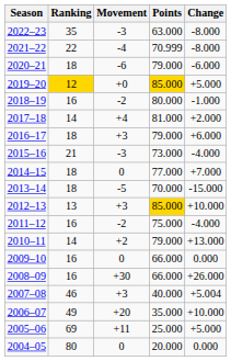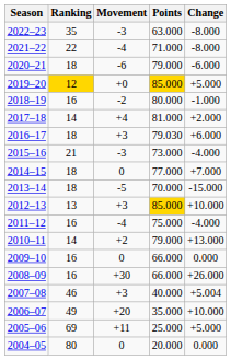 <table class="wikitable plainrowheaders sortable" style="text-align: center;">
 <tr>
 <th>Season</th>
 <th>Ranking</th>
 <th>Movement</th>
 <th>Points</th>
 <th>Change</th>
 </tr>
 <tr>
 <td><a href='#'>2022–23</a></td>
 <td>35</td>
 <td> -3</td>
 <td>63.000</td>
 <td> -8.000</td>
 </tr>
 <tr>
 <td><a href='#'>2021–22</a></td>
 <td>22</td>
 <td> -4</td>
-<td>70.999</td>
+<td>71.000</td>
 <td> -8.000</td>
 </tr>
 <tr>
 <td><a href='#'>2020–21</a></td>
 <td>18</td>
 <td> -6</td>
 <td>79.000</td>
 <td> -6.000</td>
 </tr>
 <tr>
 <td><a href='#'>2019–20</a></td>
 <td bgcolor=Gold>12</td>
 <td> +0</td>
 <td bgcolor=Gold>85.000</td>
 <td> +5.000</td>
 </tr>
 <tr>
 <td><a href='#'>2018–19</a></td>
 <td>16</td>
 <td> -2</td>
 <td>80.000</td>
 <td> -1.000</td>
 </tr>
 <tr>
 <td><a href='#'>2017–18</a></td>
 <td>14</td>
 <td> +4</td>
 <td>81.000</td>
 <td> +2.000</td>
 </tr>
 <tr>
 <td><a href='#'>2016–17</a></td>
 <td>18</td>
 <td> +3</td>
-<td>79.000</td>
+<td>79.030</td>
 <td> +6.000</td>
 </tr>
 <tr>
 <td><a href='#'>2015–16</a></td>
 <td>21</td>
 <td> -3</td>
 <td>73.000</td>
 <td> -4.000</td>
 </tr>
 <tr>
 <td><a href='#'>2014–15</a></td>
 <td>18</td>
 <td>0</td>
 <td>77.000</td>
 <td> +7.000</td>
 </tr>
 <tr>
 <td><a href='#'>2013–14</a></td>
 <td>18</td>
 <td> -5</td>
 <td>70.000</td>
 <td> -15.000</td>
 </tr>
 <tr>
 <td><a href='#'>2012–13</a></td>
 <td>13</td>
 <td> +3</td>
 <td bgcolor=Gold>85.000</td>
 <td> +10.000</td>
 </tr>
 <tr>
 <td><a href='#'>2011–12</a></td>
 <td>16</td>
-<td> -2</td>
+<td> -4</td>
 <td>75.000</td>
 <td> -4.000</td>
 </tr>
 <tr>
 <td><a href='#'>2010–11</a></td>
 <td>14</td>
 <td> +2</td>
 <td>79.000</td>
 <td> +13.000</td>
 </tr>
 <tr>
 <td><a href='#'>2009–10</a></td>
 <td>16</td>
 <td>0</td>
 <td>66.000</td>
 <td>0.000</td>
 </tr>
 <tr>
 <td><a href='#'>2008–09</a></td>
 <td>16</td>
 <td> +30</td>
 <td>66.000</td>
 <td> +26.000</td>
 </tr>
 <tr>
 <td><a href='#'>2007–08</a></td>
 <td>46</td>
 <td> +3</td>
 <td>40.000</td>
 <td> +5.004</td>
 </tr>
 <tr>
 <td><a href='#'>2006–07</a></td>
 <td>49</td>
 <td> +20</td>
 <td>35.000</td>
 <td> +10.000</td>
 </tr>
 <tr>
 <td><a href='#'>2005–06</a></td>
 <td>69</td>
 <td> +11</td>
 <td>25.000</td>
 <td> +5.000</td>
 </tr>
 <tr>
 <td><a href='#'>2004–05</a></td>
 <td>80</td>
 <td>0</td>
 <td>20.000</td>
 <td>0.000</td>
 </tr>
 </table>
